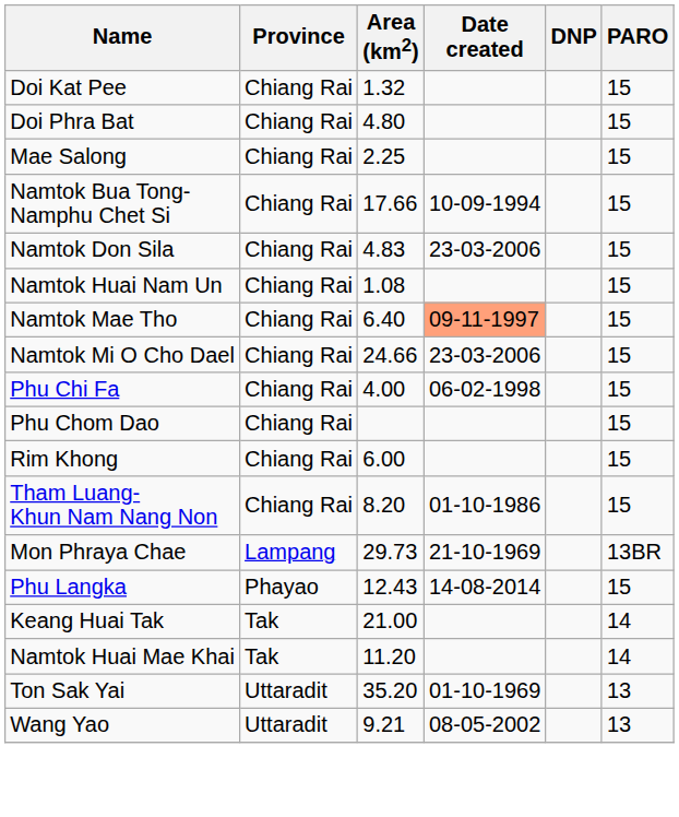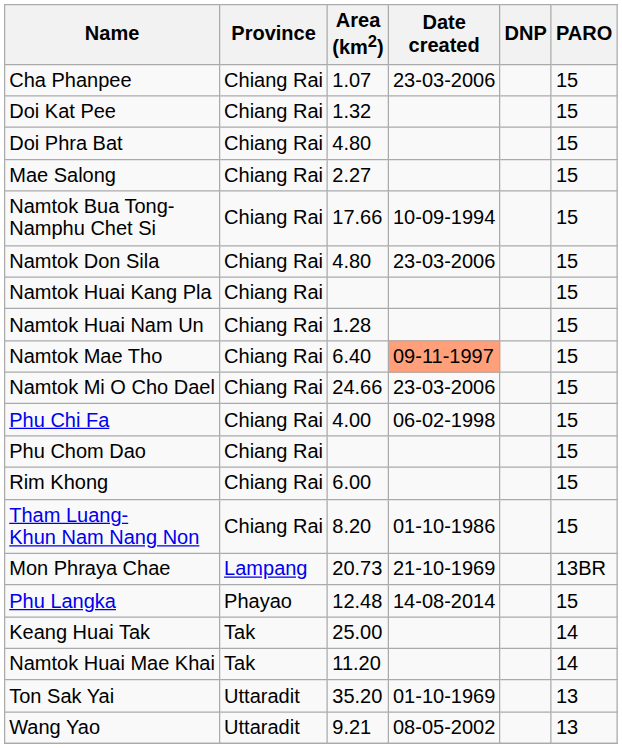 <table class="wikitable sortable">
 <tr>
 <th>Name</th>
 <th>Province</th>
 <th>Area<br>(km<sup>2</sup>)</th>
 <th>Date<br>created</th>
 <th class=unsortable>DNP</th>
 <th>PARO</th>
+</tr>
+<tr>
+<td>Cha Phanpee</td>
+<td>Chiang Rai</td>
+<td>1.07</td>
+<td>23-03-2006</td>
+<td></td>
+<td>15</td>
 </tr>
 <tr>
 <td>Doi Kat Pee</td>
 <td>Chiang Rai</td>
 <td>1.32</td>
 <td> </td>
 <td></td>
 <td>15</td>
 </tr>
 <tr>
 <td>Doi Phra Bat</td>
 <td>Chiang Rai</td>
 <td>4.80</td>
 <td> </td>
 <td></td>
 <td>15</td>
 </tr>
 <tr>
 <td>Mae Salong</td>
 <td>Chiang Rai</td>
-<td>2.25</td>
+<td>2.27</td>
 <td> </td>
 <td></td>
 <td>15</td>
 </tr>
 <tr>
 <td>Namtok Bua Tong-<br>Namphu Chet Si</td>
 <td>Chiang Rai</td>
 <td>17.66</td>
 <td>10-09-1994</td>
 <td></td>
 <td>15</td>
 </tr>
 <tr>
 <td>Namtok Don Sila</td>
 <td>Chiang Rai</td>
-<td>4.83</td>
+<td>4.80</td>
 <td>23-03-2006</td>
+<td></td>
+<td>15</td>
+</tr>
+<tr>
+<td>Namtok Huai Kang Pla</td>
+<td>Chiang Rai</td>
+<td> </td>
+<td> </td>
 <td></td>
 <td>15</td>
 </tr>
 <tr>
 <td>Namtok Huai Nam Un</td>
 <td>Chiang Rai</td>
-<td>1.08</td>
+<td>1.28</td>
 <td> </td>
 <td></td>
 <td>15</td>
 </tr>
 <tr>
 <td>Namtok Mae Tho</td>
 <td>Chiang Rai</td>
 <td>6.40</td>
 <td style="background: lightsalmon;">09-11-1997</td>
 <td></td>
 <td>15</td>
 </tr>
 <tr>
 <td>Namtok Mi O Cho Dael</td>
 <td>Chiang Rai</td>
 <td>24.66</td>
 <td>23-03-2006</td>
 <td></td>
 <td>15</td>
 </tr>
 <tr>
 <td><a href='#'>Phu Chi Fa</a></td>
 <td>Chiang Rai</td>
 <td>4.00</td>
 <td>06-02-1998</td>
 <td></td>
 <td>15</td>
 </tr>
 <tr>
 <td>Phu Chom Dao</td>
 <td>Chiang Rai</td>
 <td> </td>
 <td> </td>
 <td></td>
 <td>15</td>
 </tr>
 <tr>
 <td>Rim Khong</td>
 <td>Chiang Rai</td>
 <td>6.00</td>
 <td> </td>
 <td></td>
 <td>15</td>
 </tr>
 <tr>
 <td><a href='#'>Tham Luang-<br>Khun Nam Nang Non</a></td>
 <td>Chiang Rai</td>
 <td>8.20</td>
 <td>01-10-1986</td>
 <td></td>
 <td>15</td>
 </tr>
 <tr>
 <td>Mon Phraya Chae</td>
 <td><a href='#'>Lampang</a></td>
-<td>29.73</td>
+<td>20.73</td>
 <td>21-10-1969</td>
 <td></td>
 <td>13BR</td>
 </tr>
 <tr>
 <td><a href='#'>Phu Langka</a></td>
 <td>Phayao</td>
-<td>12.43</td>
+<td>12.48</td>
 <td>14-08-2014</td>
 <td></td>
 <td>15</td>
 </tr>
 <tr>
 <td>Keang Huai Tak</td>
 <td>Tak</td>
-<td>21.00</td>
+<td>25.00</td>
 <td> </td>
 <td></td>
 <td>14</td>
 </tr>
 <tr>
 <td>Namtok Huai Mae Khai</td>
 <td>Tak</td>
 <td>11.20</td>
 <td> </td>
 <td></td>
 <td>14</td>
 </tr>
 <tr>
 <td>Ton Sak Yai</td>
 <td>Uttaradit</td>
 <td>35.20</td>
 <td>01-10-1969</td>
 <td></td>
 <td>13</td>
 </tr>
 <tr>
 <td>Wang Yao</td>
 <td>Uttaradit</td>
 <td>9.21</td>
 <td>08-05-2002</td>
 <td></td>
 <td>13</td>
 </tr>
 <tr>
 </tr>
 </table>
